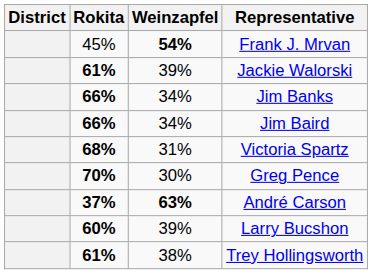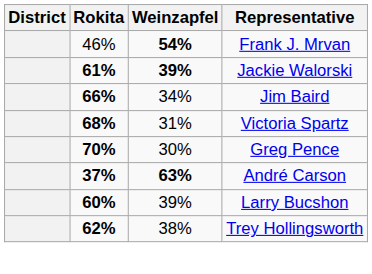 <table class=wikitable>
 <tr>
 <th>District</th>
 <th>Rokita</th>
 <th>Weinzapfel</th>
 <th>Representative</th>
 </tr>
 <tr align=center>
 <th></th>
-<td>45%</td>
+<td>46%</td>
 <td><strong>54%</strong></td>
 <td><a href='#'>Frank J. Mrvan</a></td>
 </tr>
 <tr align=center>
 <th></th>
 <td><strong>61%</strong></td>
-<td>39%</td>
+<td><strong>39%</strong></td>
 <td><a href='#'>Jackie Walorski</a></td>
-</tr>
-<tr align=center>
-<th></th>
-<td><strong>66%</strong></td>
-<td>34%</td>
-<td><a href='#'>Jim Banks</a></td>
 </tr>
 <tr align=center>
 <th></th>
 <td><strong>66%</strong></td>
 <td>34%</td>
 <td><a href='#'>Jim Baird</a></td>
 </tr>
 <tr align=center>
 <th></th>
 <td><strong>68%</strong></td>
 <td>31%</td>
 <td><a href='#'>Victoria Spartz</a></td>
 </tr>
 <tr align=center>
 <th></th>
 <td><strong>70%</strong></td>
 <td>30%</td>
 <td><a href='#'>Greg Pence</a></td>
 </tr>
 <tr align=center>
 <th></th>
 <td><strong>37%</strong></td>
 <td><strong>63%</strong></td>
 <td><a href='#'>André Carson</a></td>
 </tr>
 <tr align=center>
 <th></th>
 <td><strong>60%</strong></td>
 <td>39%</td>
 <td><a href='#'>Larry Bucshon</a></td>
 </tr>
 <tr align=center>
 <th></th>
-<td><strong>61%</strong></td>
+<td><strong>62%</strong></td>
 <td>38%</td>
 <td><a href='#'>Trey Hollingsworth</a></td>
 </tr>
 </table>
